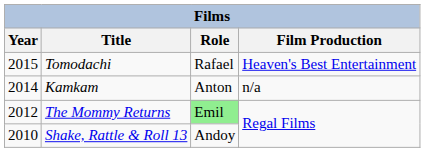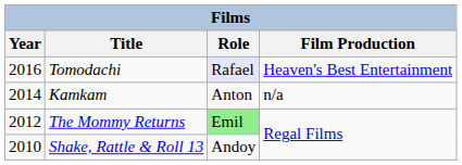 <table class="wikitable">
 <tr>
 <th colspan="4" style="background: LightSteelBlue;">Films</th>
 </tr>
 <tr>
 <th>Year</th>
 <th>Title</th>
 <th>Role</th>
 <th>Film Production</th>
 </tr>
 <tr>
-<td>2015</td>
+<td>2016</td>
 <td><em>Tomodachi</em></td>
-<td>Rafael</td>
+<td style="background: lavender;">Rafael</td>
 <td><a href='#'>Heaven's Best Entertainment</a></td>
 </tr>
 <tr>
 <td>2014</td>
 <td><em>Kamkam</em></td>
 <td>Anton</td>
 <td>n/a</td>
 </tr>
 <tr>
 <td>2012</td>
 <td><em><a href='#'>The Mommy Returns</a></em></td>
 <td style="background: lightgreen;">Emil</td>
 <td rowspan="2"><a href='#'>Regal Films</a></td>
 </tr>
 <tr>
 <td>2010</td>
 <td><em><a href='#'>Shake, Rattle & Roll 13</a></em></td>
 <td>Andoy</td>
 </tr>
 </table>
